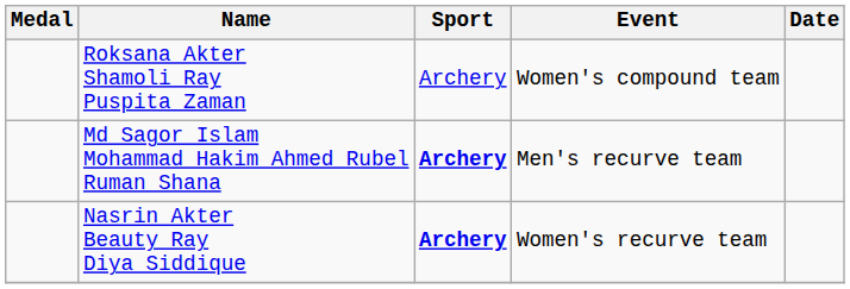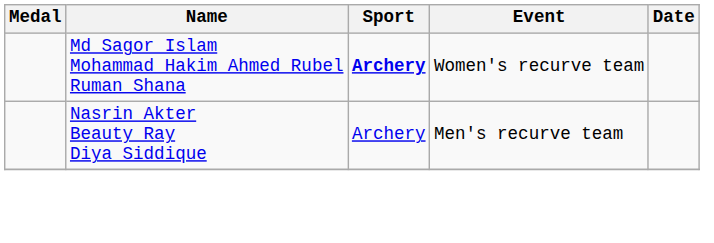 <table class="wikitable sortable" style="font-size: 95%;">
 <tr>
 <th>Medal</th>
 <th>Name</th>
 <th>Sport</th>
 <th>Event</th>
 <th>Date</th>
 </tr>
 <tr>
 <td></td>
-<td><a href='#'>Roksana Akter</a><br><a href='#'>Shamoli Ray</a><br><a href='#'>Puspita Zaman</a></td>
-<td><a href='#'>Archery</a></td>
-<td>Women's compound team</td>
-<td></td>
-</tr>
-<tr>
-<td></td>
 <td><a href='#'>Md Sagor Islam</a><br><a href='#'>Mohammad Hakim Ahmed Rubel</a><br><a href='#'>Ruman Shana</a></td>
 <td><strong><a href='#'>Archery</a></strong></td>
-<td>Men's recurve team</td>
+<td>Women's recurve team</td>
 <td></td>
 </tr>
 <tr>
 <td></td>
 <td><a href='#'>Nasrin Akter</a><br><a href='#'>Beauty Ray</a><br><a href='#'>Diya Siddique</a></td>
-<td><strong><a href='#'>Archery</a></strong></td>
-<td>Women's recurve team</td>
+<td><a href='#'>Archery</a></td>
+<td>Men's recurve team</td>
 <td></td>
 </tr>
 <tr>
 </tr>
 </table>
